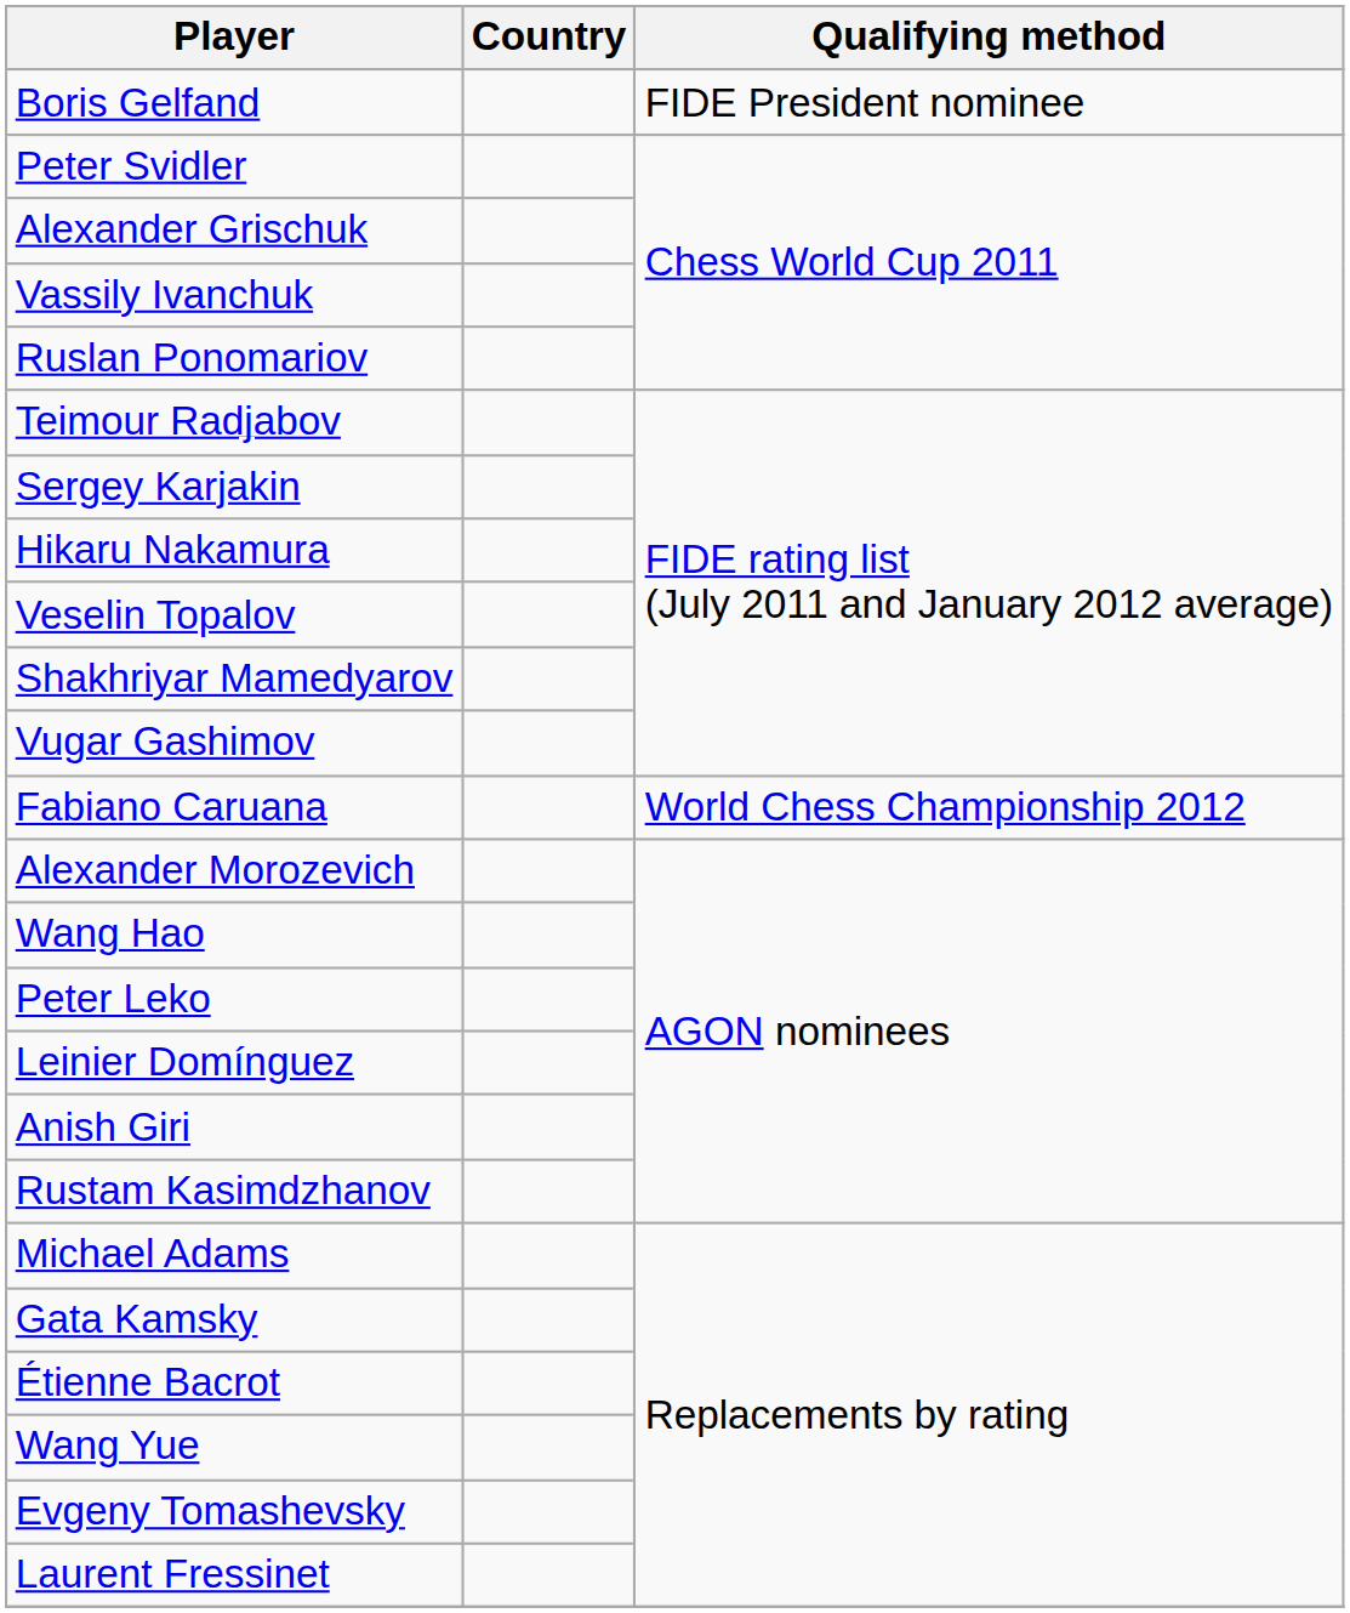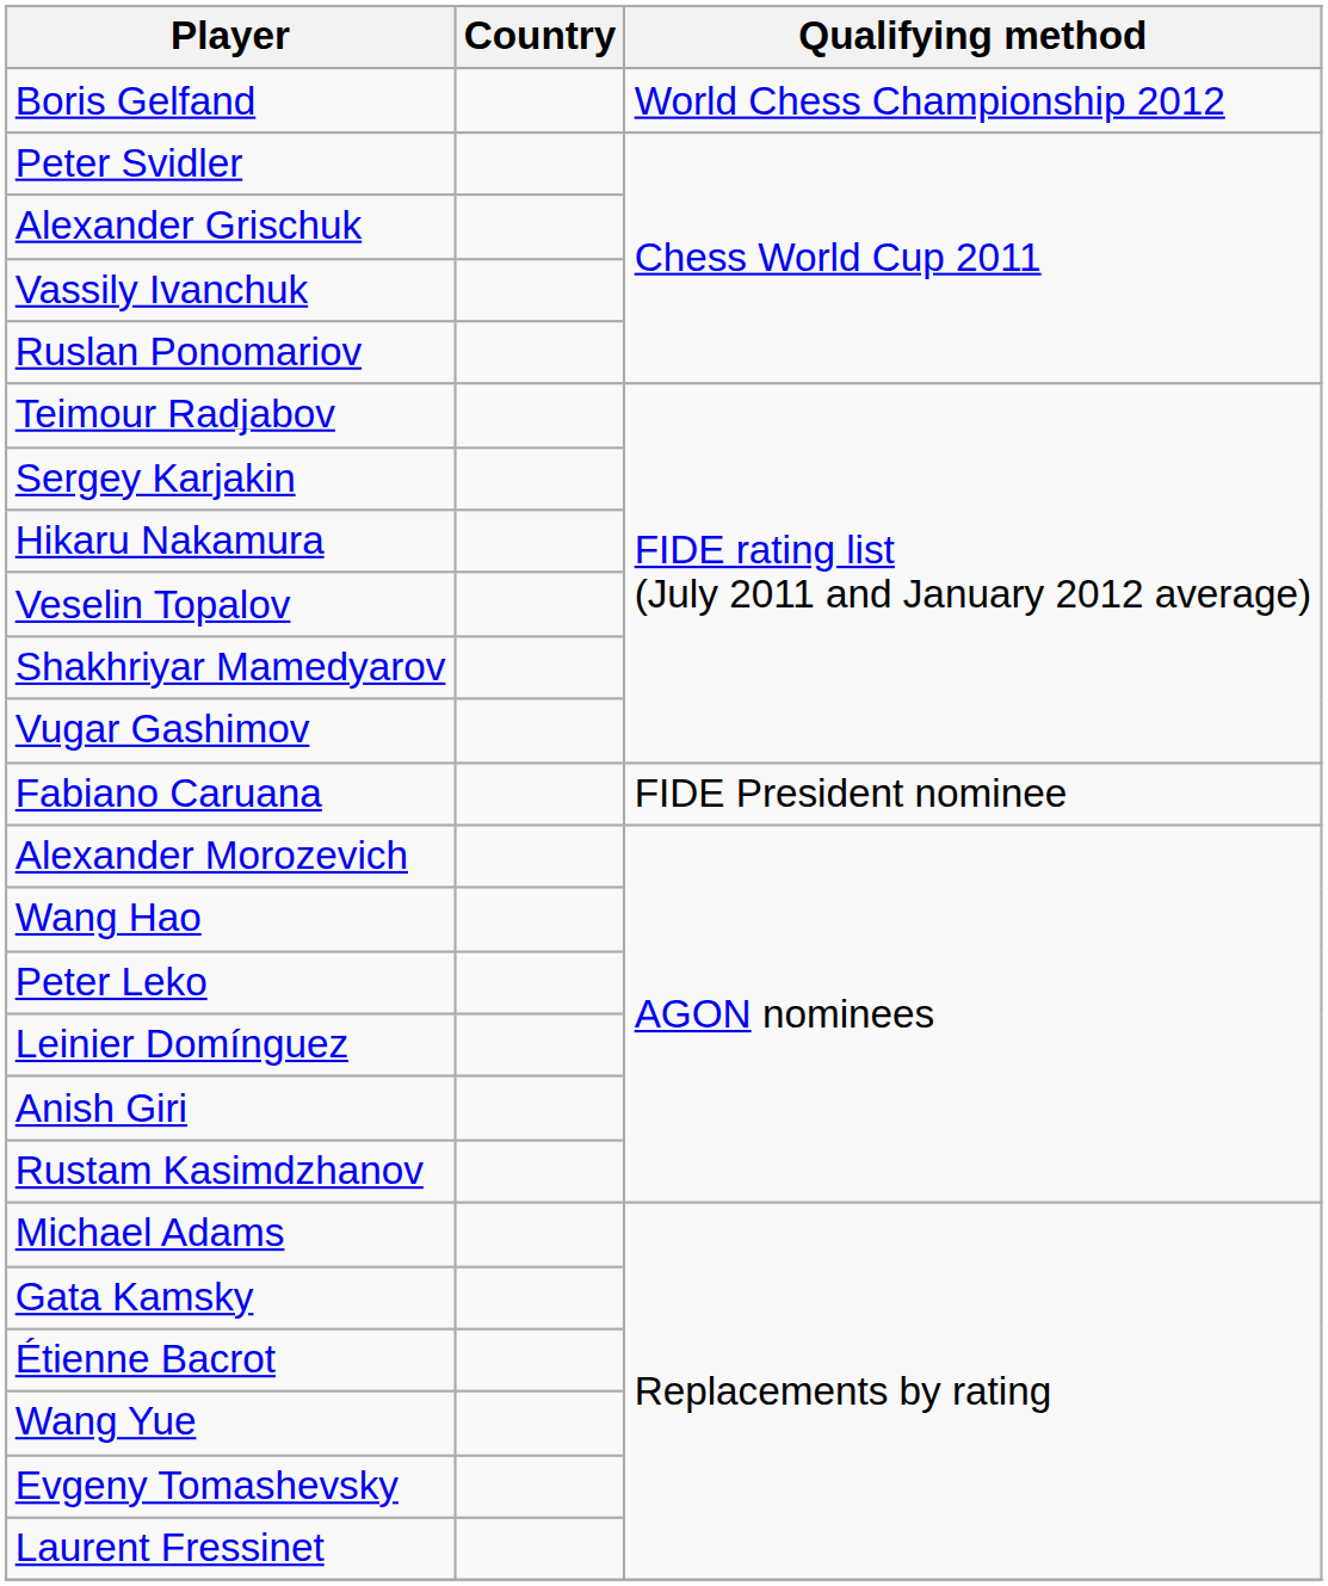 <table class="wikitable">
 <tr>
 <th>Player</th>
 <th>Country</th>
 <th>Qualifying method</th>
 </tr>
 <tr>
 <td><a href='#'>Boris Gelfand</a></td>
 <td></td>
-<td>FIDE President nominee</td>
+<td><a href='#'>World Chess Championship 2012</a></td>
 </tr>
 <tr>
 <td><a href='#'>Peter Svidler</a></td>
 <td></td>
 <td rowspan=4><a href='#'>Chess World Cup 2011</a></td>
 </tr>
 <tr>
 <td><a href='#'>Alexander Grischuk</a></td>
 <td></td>
 </tr>
 <tr>
 <td><a href='#'>Vassily Ivanchuk</a></td>
 <td></td>
 </tr>
 <tr>
 <td><a href='#'>Ruslan Ponomariov</a></td>
 <td></td>
 </tr>
 <tr>
 <td><a href='#'>Teimour Radjabov</a></td>
 <td></td>
 <td rowspan=6><a href='#'>FIDE rating list</a><br>(July 2011 and January 2012 average)</td>
 </tr>
 <tr>
 <td><a href='#'>Sergey Karjakin</a></td>
 <td></td>
 </tr>
 <tr>
 <td><a href='#'>Hikaru Nakamura</a></td>
 <td></td>
 </tr>
 <tr>
 <td><a href='#'>Veselin Topalov</a></td>
 <td></td>
 </tr>
 <tr>
 <td><a href='#'>Shakhriyar Mamedyarov</a></td>
 <td></td>
 </tr>
 <tr>
 <td><a href='#'>Vugar Gashimov</a></td>
 <td></td>
 </tr>
 <tr>
 <td><a href='#'>Fabiano Caruana</a></td>
 <td></td>
-<td><a href='#'>World Chess Championship 2012</a></td>
+<td>FIDE President nominee</td>
 </tr>
 <tr>
 <td><a href='#'>Alexander Morozevich</a></td>
 <td></td>
 <td rowspan=6><a href='#'>AGON</a> nominees</td>
 </tr>
 <tr>
 <td><a href='#'>Wang Hao</a></td>
 <td></td>
 </tr>
 <tr>
 <td><a href='#'>Peter Leko</a></td>
 <td></td>
 </tr>
 <tr>
 <td><a href='#'>Leinier Domínguez</a></td>
 <td></td>
 </tr>
 <tr>
 <td><a href='#'>Anish Giri</a></td>
 <td></td>
 </tr>
 <tr>
 <td><a href='#'>Rustam Kasimdzhanov</a></td>
 <td></td>
 </tr>
 <tr>
 <td><a href='#'>Michael Adams</a></td>
 <td></td>
 <td rowspan=6>Replacements by rating</td>
 </tr>
 <tr>
 <td><a href='#'>Gata Kamsky</a></td>
 <td></td>
 </tr>
 <tr>
 <td><a href='#'>Étienne Bacrot</a></td>
 <td></td>
 </tr>
 <tr>
 <td><a href='#'>Wang Yue</a></td>
 <td></td>
 </tr>
 <tr>
 <td><a href='#'>Evgeny Tomashevsky</a></td>
 <td></td>
 </tr>
 <tr>
 <td><a href='#'>Laurent Fressinet</a></td>
 <td></td>
 </tr>
 <tr>
 </tr>
 </table>
